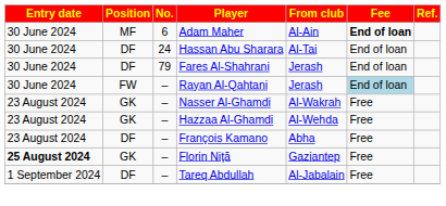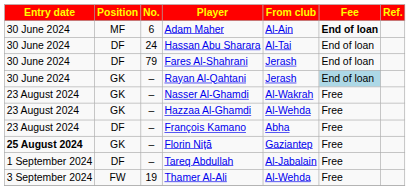 <table class="wikitable sortable">
 <tr>
 <th style="background:red; color:yellow;"><strong>Entry date</strong></th>
 <th style="background:red; color:yellow;"><strong>Position</strong></th>
 <th style="background:red; color:yellow;"><strong>No.</strong></th>
 <th style="background:red; color:yellow;"><strong>Player</strong></th>
 <th style="background:red; color:yellow;"><strong>From club</strong></th>
 <th style="background:red; color:yellow;"><strong>Fee</strong></th>
 <th style="background:red; color:yellow;"><strong>Ref.</strong></th>
 </tr>
 <tr>
 <td>30 June 2024</td>
 <td style="text-align:center;">MF</td>
 <td style="text-align:center;">6</td>
 <td style="text-align:left;"> <a href='#'>Adam Maher</a></td>
 <td style="text-align:left;"> <a href='#'>Al-Ain</a></td>
 <td><strong>End of loan</strong></td>
 <td></td>
 </tr>
 <tr>
 <td>30 June 2024</td>
 <td style="text-align:center;">DF</td>
 <td style="text-align:center;">24</td>
 <td style="text-align:left;"> <a href='#'>Hassan Abu Sharara</a></td>
 <td style="text-align:left;"> <a href='#'>Al-Tai</a></td>
 <td>End of loan</td>
 <td></td>
 </tr>
 <tr>
 <td>30 June 2024</td>
 <td style="text-align:center;">DF</td>
 <td style="text-align:center;">79</td>
 <td style="text-align:left;"> <a href='#'>Fares Al-Shahrani</a></td>
 <td style="text-align:left;"> <a href='#'>Jerash</a></td>
 <td>End of loan</td>
 <td></td>
 </tr>
 <tr>
 <td>30 June 2024</td>
-<td style="text-align:center;">FW</td>
+<td style="text-align:center;">GK</td>
 <td style="text-align:center;">–</td>
 <td style="text-align:left;"> <a href='#'>Rayan Al-Qahtani</a></td>
 <td style="text-align:left;"> <a href='#'>Jerash</a></td>
 <td style="background: lightblue;">End of loan</td>
 <td></td>
 </tr>
 <tr>
 <td>23 August 2024</td>
 <td style="text-align:center;">GK</td>
 <td style="text-align:center;">–</td>
 <td style="text-align:left;"> <a href='#'>Nasser Al-Ghamdi</a></td>
 <td style="text-align:left;"> <a href='#'>Al-Wakrah</a></td>
 <td>Free</td>
 <td></td>
 </tr>
 <tr>
 <td>23 August 2024</td>
 <td style="text-align:center;">GK</td>
 <td style="text-align:center;">–</td>
 <td style="text-align:left;"> <a href='#'>Hazzaa Al-Ghamdi</a></td>
 <td style="text-align:left;"> <a href='#'>Al-Wehda</a></td>
 <td>Free</td>
 <td></td>
 </tr>
 <tr>
 <td>23 August 2024</td>
 <td style="text-align:center;">DF</td>
 <td style="text-align:center;">–</td>
 <td style="text-align:left;"> <a href='#'>François Kamano</a></td>
 <td style="text-align:left;"> <a href='#'>Abha</a></td>
 <td>Free</td>
 <td></td>
 </tr>
 <tr>
 <td><strong>25 August 2024</strong></td>
 <td style="text-align:center;">GK</td>
 <td style="text-align:center;">–</td>
 <td style="text-align:left;"> <a href='#'>Florin Niță</a></td>
 <td style="text-align:left;"> <a href='#'>Gaziantep</a></td>
 <td>Free</td>
 <td></td>
 </tr>
 <tr>
 <td>1 September 2024</td>
 <td style="text-align:center;">DF</td>
 <td style="text-align:center;">–</td>
 <td style="text-align:left;"> <a href='#'>Tareq Abdullah</a></td>
 <td style="text-align:left;"> <a href='#'>Al-Jabalain</a></td>
 <td>Free</td>
 <td></td>
 </tr>
 <tr>
+<td>3 September 2024</td>
+<td style="text-align:center;">FW</td>
+<td style="text-align:center;">19</td>
+<td style="text-align:left;"> <a href='#'>Thamer Al-Ali</a></td>
+<td style="text-align:left;"> <a href='#'>Al-Wehda</a></td>
+<td>Free</td>
+<td></td>
+</tr>
+<tr>
 </tr>
 </table>
